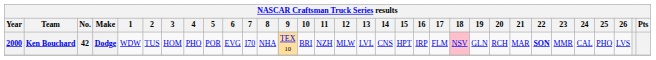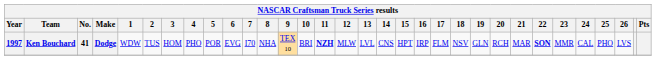 <table class="wikitable" style="text-align:center; font-size:75%">
 <tr>
 <th colspan=46><a href='#'>NASCAR Craftsman Truck Series</a> results</th>
 </tr>
 <tr>
 <th>Year</th>
 <th>Team</th>
 <th>No.</th>
 <th>Make</th>
 <th>1</th>
 <th>2</th>
 <th>3</th>
 <th>4</th>
 <th>5</th>
 <th>6</th>
 <th>7</th>
 <th>8</th>
 <th>9</th>
 <th>10</th>
 <th>11</th>
 <th>12</th>
 <th>13</th>
 <th>14</th>
 <th>15</th>
 <th>16</th>
 <th>17</th>
 <th>18</th>
 <th>19</th>
 <th>20</th>
 <th>21</th>
 <th>22</th>
 <th>23</th>
 <th>24</th>
 <th>25</th>
 <th>26</th>
 <th></th>
 <th>Pts</th>
 </tr>
 <tr>
-<th><a href='#'>2000</a></th>
+<th><a href='#'>1997</a></th>
 <th><a href='#'>Ken Bouchard</a></th>
-<th>42</th>
+<th>41</th>
 <th><a href='#'>Dodge</a></th>
 <td><a href='#'>WDW</a></td>
 <td><a href='#'>TUS</a></td>
 <td><a href='#'>HOM</a></td>
 <td><a href='#'>PHO</a></td>
 <td><a href='#'>POR</a></td>
 <td><a href='#'>EVG</a></td>
 <td><a href='#'>I70</a></td>
 <td><a href='#'>NHA</a></td>
 <td style="background:#FFDF9F;"><a href='#'>TEX</a><br><small>10</small></td>
 <td><a href='#'>BRI</a></td>
-<td><a href='#'>NZH</a></td>
+<td><strong><a href='#'>NZH</a></strong></td>
 <td><a href='#'>MLW</a></td>
 <td><a href='#'>LVL</a></td>
 <td><a href='#'>CNS</a></td>
 <td><a href='#'>HPT</a></td>
 <td><a href='#'>IRP</a></td>
 <td><a href='#'>FLM</a></td>
-<td style="background: pink;"><a href='#'>NSV</a></td>
+<td><a href='#'>NSV</a></td>
 <td><a href='#'>GLN</a></td>
 <td><a href='#'>RCH</a></td>
 <td><a href='#'>MAR</a></td>
 <td><strong><a href='#'>SON</a></strong></td>
 <td><a href='#'>MMR</a></td>
 <td><a href='#'>CAL</a></td>
 <td><a href='#'>PHO</a></td>
 <td><a href='#'>LVS</a></td>
 <th></th>
 <th></th>
 </tr>
 <tr>
 </tr>
 </table>
